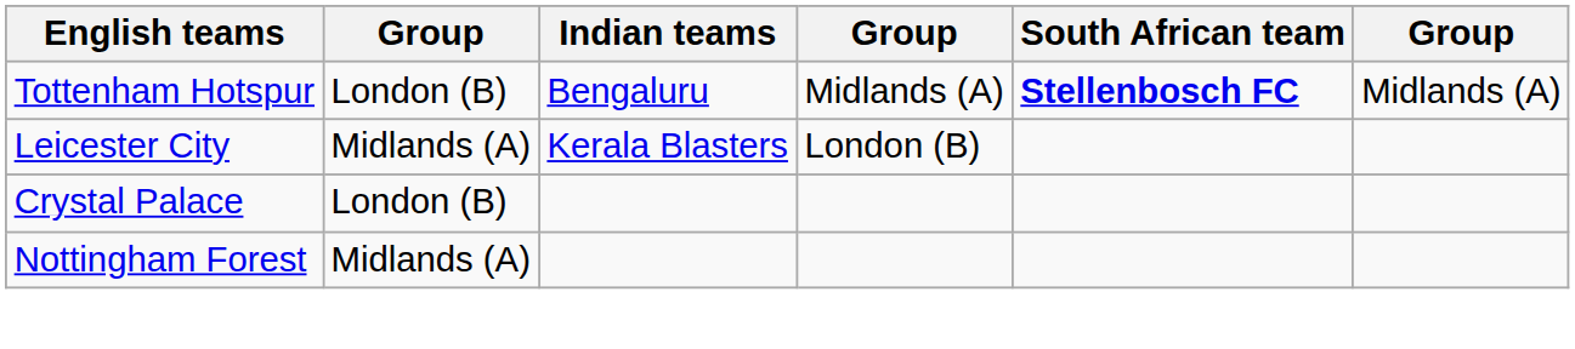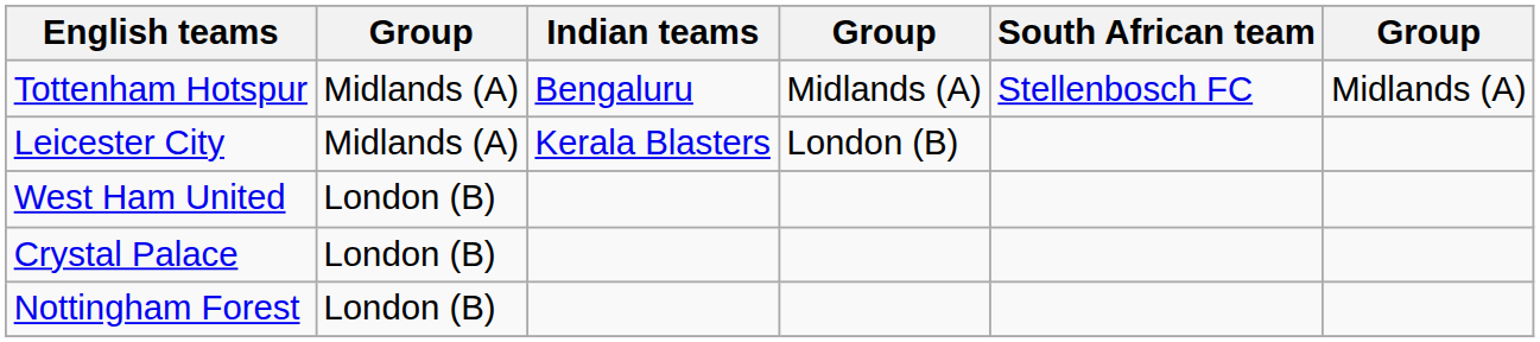 <table class="wikitable sortable" style="text-align: left;">
 <tr>
 <th> English teams</th>
 <th>Group</th>
 <th> Indian teams</th>
 <th>Group</th>
 <th> South African team</th>
 <th>Group</th>
 </tr>
 <tr>
 <td><a href='#'>Tottenham Hotspur</a></td>
-<td>London (B)</td>
+<td>Midlands (A)</td>
 <td><a href='#'>Bengaluru</a></td>
 <td>Midlands (A)</td>
-<td><strong><a href='#'>Stellenbosch FC</a></strong></td>
+<td><a href='#'>Stellenbosch FC</a></td>
 <td>Midlands (A)</td>
 </tr>
 <tr>
 <td><a href='#'>Leicester City</a></td>
 <td>Midlands (A)</td>
 <td><a href='#'>Kerala Blasters</a></td>
 <td>London (B)</td>
+<td></td>
+<td></td>
+</tr>
+<tr>
+<td><a href='#'>West Ham United</a></td>
+<td>London (B)</td>
+<td></td>
+<td></td>
 <td></td>
 <td></td>
 </tr>
 <tr>
 <td><a href='#'>Crystal Palace</a></td>
 <td>London (B)</td>
 <td></td>
 <td></td>
 <td></td>
 <td></td>
 </tr>
 <tr>
 <td><a href='#'>Nottingham Forest</a></td>
-<td>Midlands (A)</td>
+<td>London (B)</td>
 <td></td>
 <td></td>
 <td></td>
 <td></td>
 </tr>
 </table>
